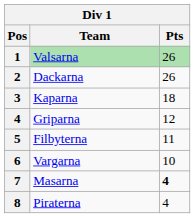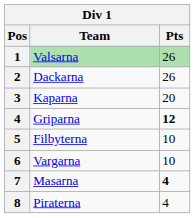 <table class="wikitable">
 <tr>
 <th colspan="3">Div 1</th>
 </tr>
 <tr>
 <th width=20>Pos</th>
 <th width=150>Team</th>
 <th width=30>Pts</th>
 </tr>
 <tr style="background:#ACE1AF;">
 <th>1</th>
 <td><a href='#'>Valsarna</a></td>
 <td>26</td>
 </tr>
 <tr>
 <th>2</th>
 <td><a href='#'>Dackarna</a></td>
 <td>26</td>
 </tr>
 <tr>
 <th>3</th>
 <td><a href='#'>Kaparna</a></td>
-<td>18</td>
+<td>20</td>
 </tr>
 <tr>
 <th>4</th>
 <td><a href='#'>Griparna</a></td>
-<td>12</td>
+<td><strong>12</strong></td>
 </tr>
 <tr>
 <th>5</th>
 <td><a href='#'>Filbyterna</a></td>
-<td>11</td>
+<td>10</td>
 </tr>
 <tr>
 <th>6</th>
 <td><a href='#'>Vargarna</a></td>
 <td>10</td>
 </tr>
 <tr>
 <th>7</th>
 <td><a href='#'>Masarna</a></td>
 <td><strong>4</strong></td>
 </tr>
 <tr>
 <th>8</th>
 <td><a href='#'>Piraterna</a></td>
 <td>4</td>
 </tr>
 </table>
